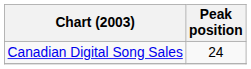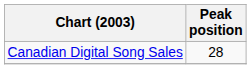 <table class="wikitable sortable">
 <tr>
 <th align="center">Chart (2003)</th>
 <th align="center">Peak<br>position</th>
 </tr>
 <tr>
 <td><a href='#'>Canadian Digital Song Sales</a></td>
-<td align="center">24</td>
+<td align="center">28</td>
 </tr>
 <tr>
 </tr>
 <tr>
 </tr>
 <tr>
 </tr>
 </table>
